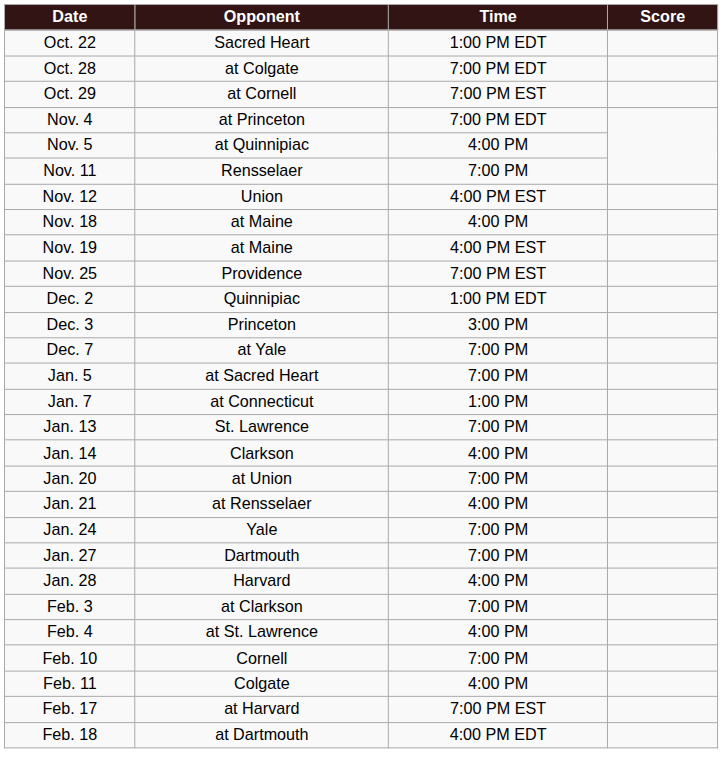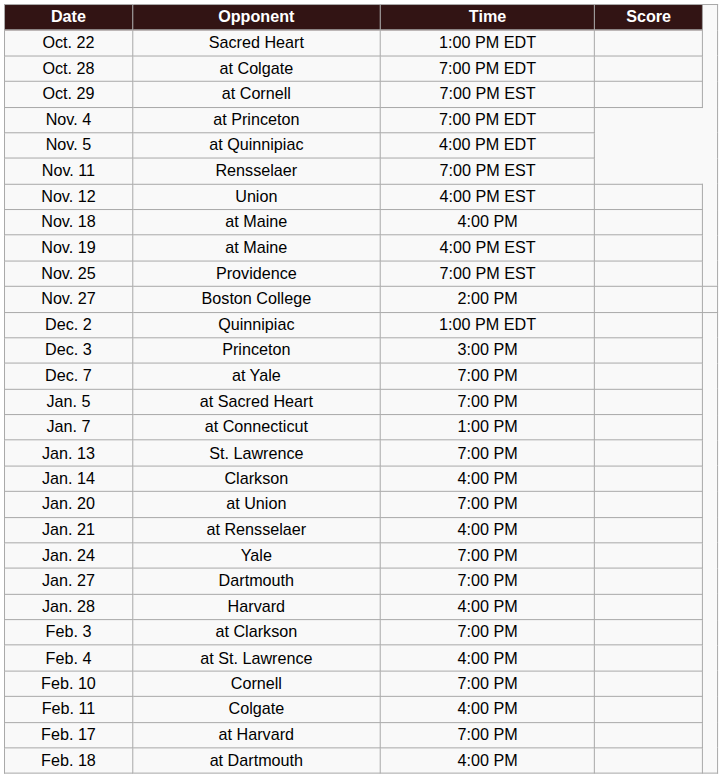 <table class="wikitable" width="80%">
 <tr align="center"  style=" background:#321414;color:#FFFFFF;">
 <td><strong>Date</strong></td>
 <td><strong>Opponent</strong></td>
 <td><strong>Time</strong></td>
 <td><strong>Score</strong></td>
 </tr>
 <tr align="center" bgcolor="">
 <td>Oct. 22</td>
 <td>Sacred Heart</td>
 <td>1:00 PM EDT</td>
 <td></td>
 </tr>
 <tr align="center" bgcolor="">
 <td>Oct. 28</td>
 <td>at Colgate</td>
 <td>7:00 PM EDT</td>
 <td></td>
 </tr>
 <tr align="center" bgcolor="">
 <td>Oct. 29</td>
 <td>at Cornell</td>
 <td>7:00 PM EST</td>
 <td></td>
 </tr>
 <tr align="center" bgcolor="">
 <td>Nov. 4</td>
 <td>at Princeton</td>
 <td>7:00 PM EDT</td>
 </tr>
 <tr align="center" bgcolor="">
 <td>Nov. 5</td>
 <td>at Quinnipiac</td>
-<td>4:00 PM</td>
+<td>4:00 PM EDT</td>
 </tr>
 <tr align="center" bgcolor="">
 <td>Nov. 11</td>
 <td>Rensselaer</td>
-<td>7:00 PM</td>
+<td>7:00 PM EST</td>
 </tr>
 <tr align="center" bgcolor="">
 <td>Nov. 12</td>
 <td>Union</td>
 <td>4:00 PM EST</td>
 <td></td>
 </tr>
 <tr align="center" bgcolor="">
 <td>Nov. 18</td>
 <td>at Maine</td>
 <td>4:00 PM</td>
 <td></td>
 </tr>
 <tr align="center" bgcolor="">
 <td>Nov. 19</td>
 <td>at Maine</td>
 <td>4:00 PM EST</td>
 <td></td>
 </tr>
 <tr align="center" bgcolor="">
 <td>Nov. 25</td>
 <td>Providence</td>
 <td>7:00 PM EST</td>
+<td></td>
+</tr>
+<tr align="center" bgcolor="">
+<td>Nov. 27</td>
+<td>Boston College</td>
+<td>2:00 PM</td>
+<td></td>
 <td></td>
 </tr>
 <tr align="center" bgcolor="">
 <td>Dec. 2</td>
 <td>Quinnipiac</td>
 <td>1:00 PM EDT</td>
 <td></td>
 </tr>
 <tr align="center" bgcolor="">
 <td>Dec. 3</td>
 <td>Princeton</td>
 <td>3:00 PM</td>
 <td></td>
 </tr>
 <tr align="center" bgcolor="">
 <td>Dec. 7</td>
 <td>at Yale</td>
 <td>7:00 PM</td>
 <td></td>
 </tr>
 <tr align="center" bgcolor="">
 <td>Jan. 5</td>
 <td>at Sacred Heart</td>
 <td>7:00 PM</td>
 <td></td>
 </tr>
 <tr align="center" bgcolor="">
 <td>Jan. 7</td>
 <td>at Connecticut</td>
 <td>1:00 PM</td>
 <td></td>
 </tr>
 <tr align="center" bgcolor="">
 <td>Jan. 13</td>
 <td>St. Lawrence</td>
 <td>7:00 PM</td>
 <td></td>
 </tr>
 <tr align="center" bgcolor="">
 <td>Jan. 14</td>
 <td>Clarkson</td>
 <td>4:00 PM</td>
 <td></td>
 </tr>
 <tr align="center" bgcolor="">
 <td>Jan. 20</td>
 <td>at Union</td>
 <td>7:00 PM</td>
 <td></td>
 </tr>
 <tr align="center" bgcolor="">
 <td>Jan. 21</td>
 <td>at Rensselaer</td>
 <td>4:00 PM</td>
 <td></td>
 </tr>
 <tr align="center" bgcolor="">
 <td>Jan. 24</td>
 <td>Yale</td>
 <td>7:00 PM</td>
 <td></td>
 </tr>
 <tr align="center" bgcolor="">
 <td>Jan. 27</td>
 <td>Dartmouth</td>
 <td>7:00 PM</td>
 <td></td>
 </tr>
 <tr align="center" bgcolor="">
 <td>Jan. 28</td>
 <td>Harvard</td>
 <td>4:00 PM</td>
 <td></td>
 </tr>
 <tr align="center" bgcolor="">
 <td>Feb. 3</td>
 <td>at Clarkson</td>
 <td>7:00 PM</td>
 <td></td>
 </tr>
 <tr align="center" bgcolor="">
 <td>Feb. 4</td>
 <td>at St. Lawrence</td>
 <td>4:00 PM</td>
 <td></td>
 </tr>
 <tr align="center" bgcolor="">
 <td>Feb. 10</td>
 <td>Cornell</td>
 <td>7:00 PM</td>
 <td></td>
 </tr>
 <tr align="center" bgcolor="">
 <td>Feb. 11</td>
 <td>Colgate</td>
 <td>4:00 PM</td>
 <td></td>
 </tr>
 <tr align="center" bgcolor="">
 <td>Feb. 17</td>
 <td>at Harvard</td>
-<td>7:00 PM EST</td>
+<td>7:00 PM</td>
 <td></td>
 </tr>
 <tr align="center" bgcolor="">
 <td>Feb. 18</td>
 <td>at Dartmouth</td>
-<td>4:00 PM EDT</td>
+<td>4:00 PM</td>
 <td></td>
 </tr>
 </table>
